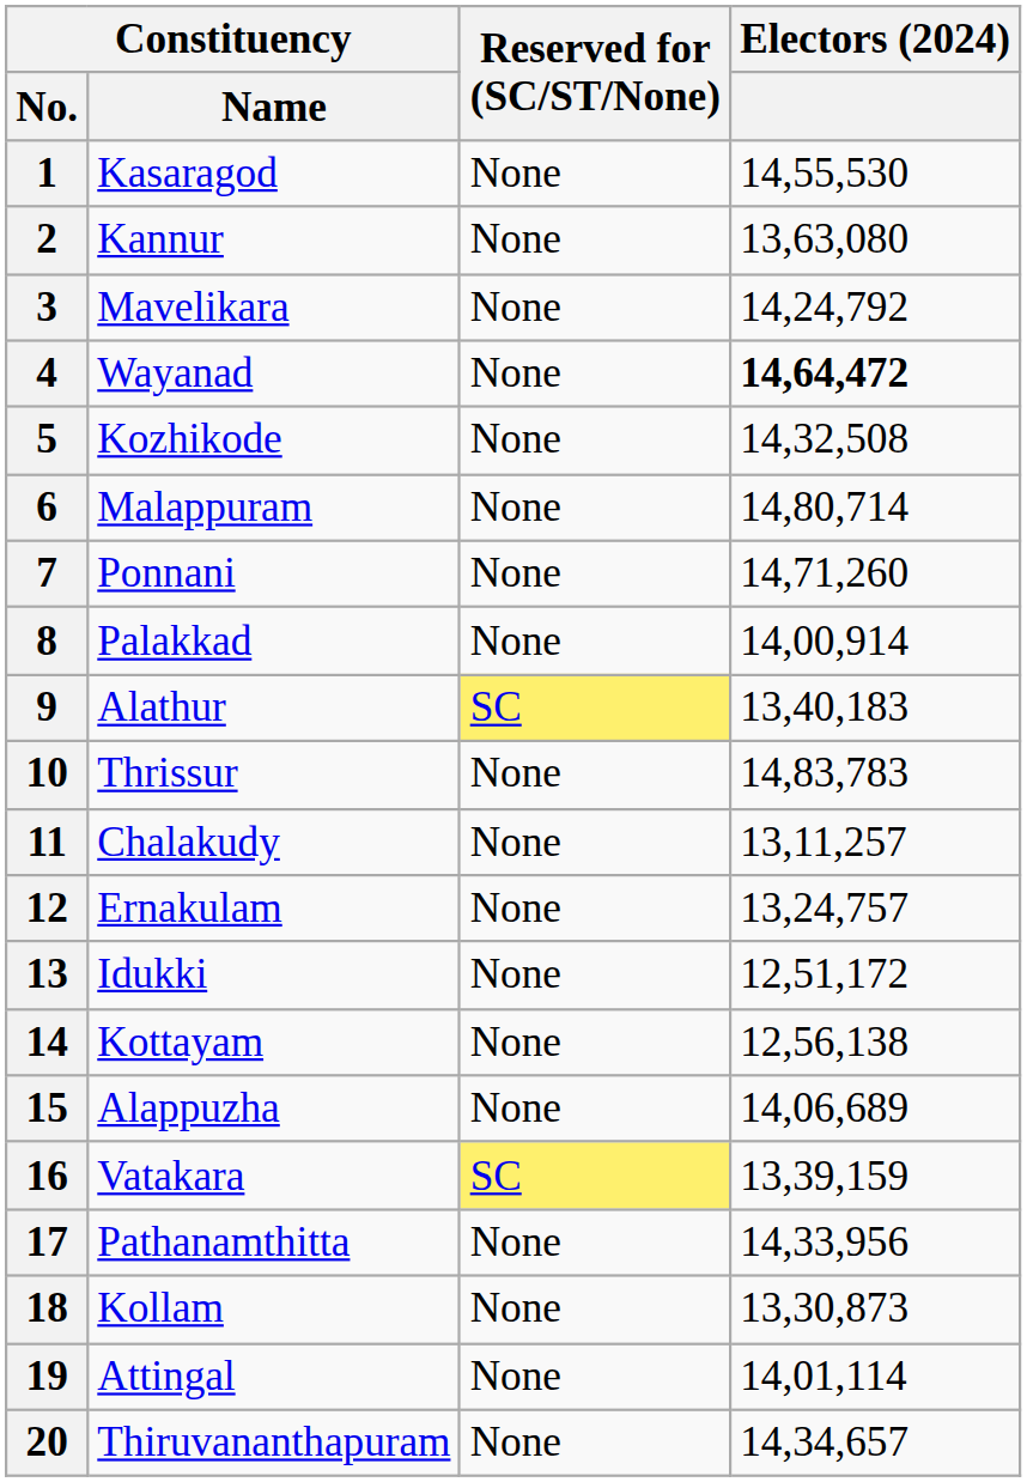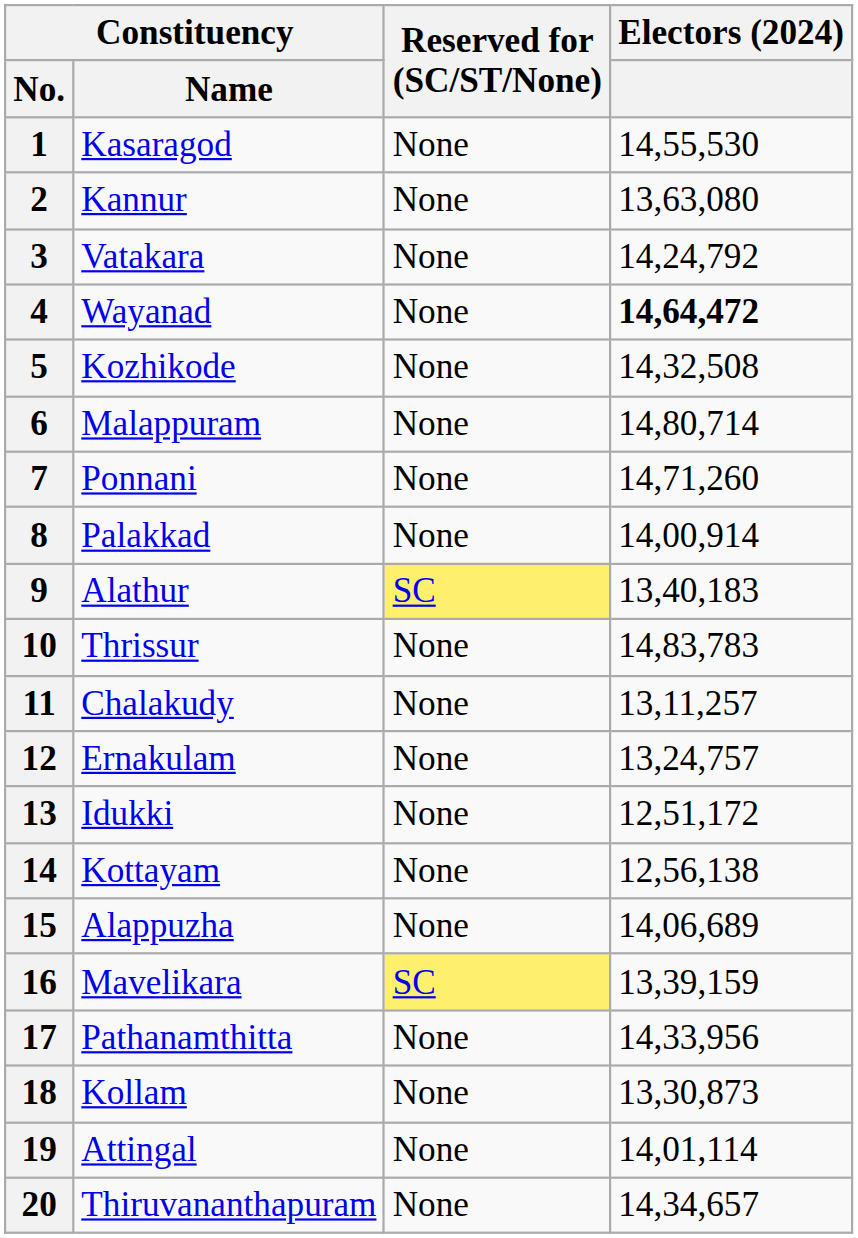 <table class="wikitable sortable">
 <tr>
 <th scope=colgroup colspan="2">Constituency</th>
 <th scope=col rowspan=2>Reserved for<br>(SC/ST/None)</th>
 <th>Electors (2024)</th>
 </tr>
 <tr>
 <th scope=col>No.</th>
 <th scope=col>Name</th>
 <th></th>
 </tr>
 <tr>
 <th scope=row>1</th>
 <td><a href='#'>Kasaragod</a></td>
 <td>None</td>
 <td>14,55,530</td>
 </tr>
 <tr>
 <th scope=row>2</th>
 <td><a href='#'>Kannur</a></td>
 <td>None</td>
 <td>13,63,080</td>
 </tr>
 <tr>
 <th scope=row>3</th>
-<td><a href='#'>Mavelikara</a></td>
+<td><a href='#'>Vatakara</a></td>
 <td>None</td>
 <td>14,24,792</td>
 </tr>
 <tr>
 <th scope=row>4</th>
 <td><a href='#'>Wayanad</a></td>
 <td>None</td>
 <td><strong>14,64,472</strong></td>
 </tr>
 <tr>
 <th scope=row>5</th>
 <td><a href='#'>Kozhikode</a></td>
 <td>None</td>
 <td>14,32,508</td>
 </tr>
 <tr>
 <th scope=row>6</th>
 <td><a href='#'>Malappuram</a></td>
 <td>None</td>
 <td>14,80,714</td>
 </tr>
 <tr>
 <th scope=row>7</th>
 <td><a href='#'>Ponnani</a></td>
 <td>None</td>
 <td>14,71,260</td>
 </tr>
 <tr>
 <th scope=row>8</th>
 <td><a href='#'>Palakkad</a></td>
 <td>None</td>
 <td>14,00,914</td>
 </tr>
 <tr>
 <th scope=row>9</th>
 <td><a href='#'>Alathur</a></td>
 <td style="background:#fef06d;"><a href='#'>SC</a></td>
 <td>13,40,183</td>
 </tr>
 <tr>
 <th scope=row>10</th>
 <td><a href='#'>Thrissur</a></td>
 <td>None</td>
 <td>14,83,783</td>
 </tr>
 <tr>
 <th scope=row>11</th>
 <td><a href='#'>Chalakudy</a></td>
 <td>None</td>
 <td>13,11,257</td>
 </tr>
 <tr>
 <th scope=row>12</th>
 <td><a href='#'>Ernakulam</a></td>
 <td>None</td>
 <td>13,24,757</td>
 </tr>
 <tr>
 <th scope=row>13</th>
 <td><a href='#'>Idukki</a></td>
 <td>None</td>
 <td>12,51,172</td>
 </tr>
 <tr>
 <th scope=row>14</th>
 <td><a href='#'>Kottayam</a></td>
 <td>None</td>
 <td>12,56,138</td>
 </tr>
 <tr>
 <th scope=row>15</th>
 <td><a href='#'>Alappuzha</a></td>
 <td>None</td>
 <td>14,06,689</td>
 </tr>
 <tr>
 <th scope=row>16</th>
-<td><a href='#'>Vatakara</a></td>
+<td><a href='#'>Mavelikara</a></td>
 <td style="background:#fef06d;"><a href='#'>SC</a></td>
 <td>13,39,159</td>
 </tr>
 <tr>
 <th scope=row>17</th>
 <td><a href='#'>Pathanamthitta</a></td>
 <td>None</td>
 <td>14,33,956</td>
 </tr>
 <tr>
 <th scope=row>18</th>
 <td><a href='#'>Kollam</a></td>
 <td>None</td>
 <td>13,30,873</td>
 </tr>
 <tr>
 <th scope=row>19</th>
 <td><a href='#'>Attingal</a></td>
 <td>None</td>
 <td>14,01,114</td>
 </tr>
 <tr>
 <th scope=row>20</th>
 <td><a href='#'>Thiruvananthapuram</a></td>
 <td>None</td>
 <td>14,34,657</td>
 </tr>
 </table>
